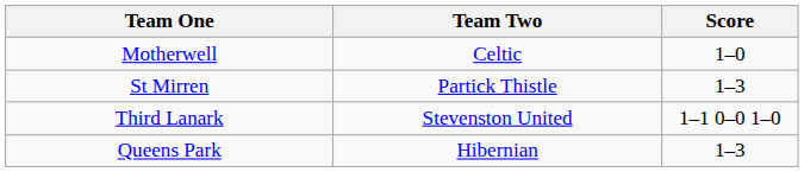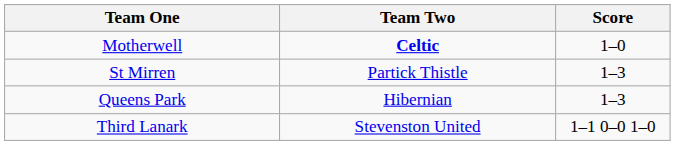 <table class="wikitable" style="text-align: center">
 <tr>
 <th width=250>Team One</th>
 <th width=250>Team Two</th>
 <th width=100>Score</th>
 </tr>
 <tr>
 <td><a href='#'>Motherwell</a></td>
-<td><a href='#'>Celtic</a></td>
+<td><strong><a href='#'>Celtic</a></strong></td>
 <td>1–0</td>
 </tr>
 <tr>
 <td><a href='#'>St Mirren</a></td>
 <td><a href='#'>Partick Thistle</a></td>
 <td>1–3</td>
 </tr>
 <tr>
+<td><a href='#'>Queens Park</a></td>
+<td><a href='#'>Hibernian</a></td>
+<td>1–3</td>
+</tr>
+<tr>
 <td><a href='#'>Third Lanark</a></td>
 <td><a href='#'>Stevenston United</a></td>
 <td>1–1 0–0 1–0</td>
 </tr>
-<tr>
-<td><a href='#'>Queens Park</a></td>
-<td><a href='#'>Hibernian</a></td>
-<td>1–3</td>
-</tr>
 </table>
